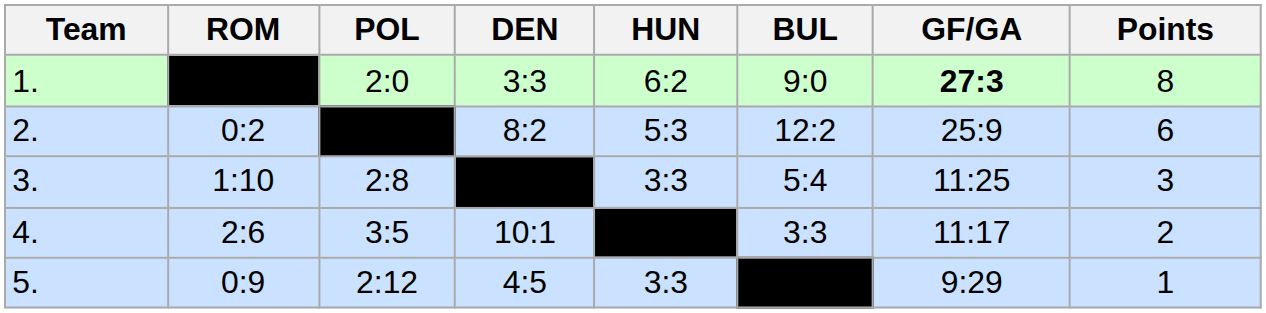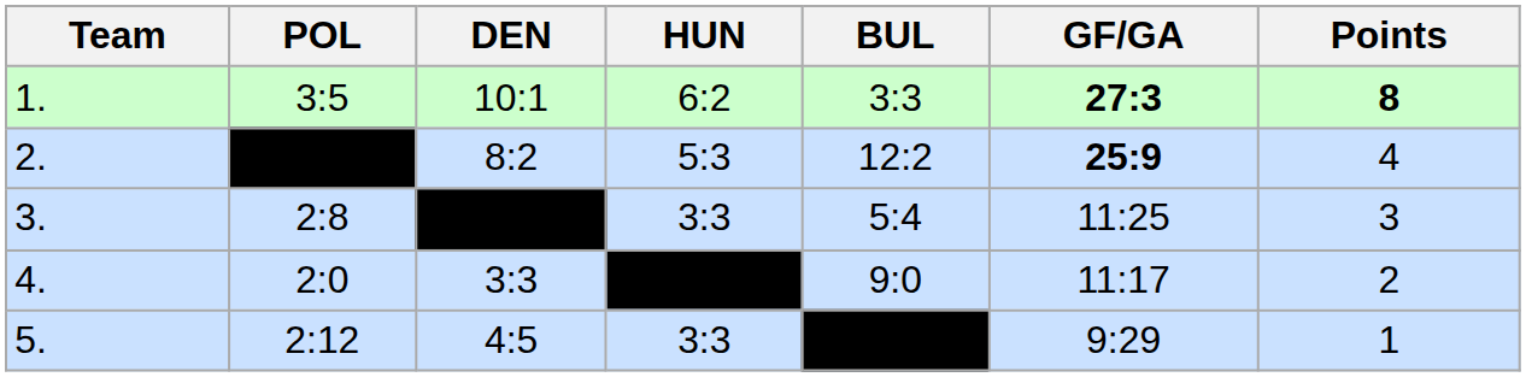 <table class="wikitable" bgcolor="#EFEFFF" width="50%">
 <tr bgcolor="#BCD2EE">
 <th>Team</th>
-<th>ROM</th>
 <th>POL</th>
 <th>DEN</th>
 <th>HUN</th>
 <th>BUL</th>
 <th>GF/GA</th>
 <th>Points</th>
 </tr>
 <tr bgcolor="#ccffcc" align="center">
 <td align="left">1. </td>
-<td style="background:#000000;"></td>
-<td>2:0</td>
+<td>3:5</td>
+<td>10:1</td>
+<td>6:2</td>
 <td>3:3</td>
-<td>6:2</td>
-<td>9:0</td>
 <td><strong>27:3</strong></td>
-<td>8</td>
+<td><strong>8</strong></td>
 </tr>
 <tr bgcolor="#CAE1FF" align="center">
 <td align="left">2. </td>
-<td>0:2</td>
 <td style="background:#000000;"></td>
 <td>8:2</td>
 <td>5:3</td>
 <td>12:2</td>
-<td>25:9</td>
-<td>6</td>
+<td><strong>25:9</strong></td>
+<td>4</td>
 </tr>
 <tr bgcolor="#CAE1FF" align="center">
 <td align="left">3. </td>
-<td>1:10</td>
 <td>2:8</td>
 <td style="background:#000000;"></td>
 <td>3:3</td>
 <td>5:4</td>
 <td>11:25</td>
 <td>3</td>
 </tr>
 <tr bgcolor="#CAE1FF" align="center">
 <td align="left">4. </td>
-<td>2:6</td>
-<td>3:5</td>
-<td>10:1</td>
+<td>2:0</td>
+<td>3:3</td>
 <td style="background:#000000;"></td>
-<td>3:3</td>
+<td>9:0</td>
 <td>11:17</td>
 <td>2</td>
 </tr>
 <tr bgcolor="#CAE1FF" align="center">
 <td align="left">5. </td>
-<td>0:9</td>
 <td>2:12</td>
 <td>4:5</td>
 <td>3:3</td>
 <td style="background:#000000;"></td>
 <td>9:29</td>
 <td>1</td>
 </tr>
 </table>
